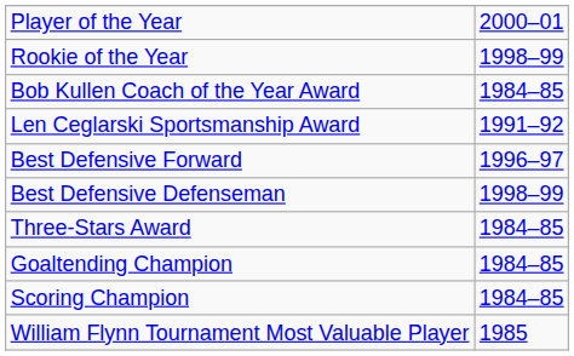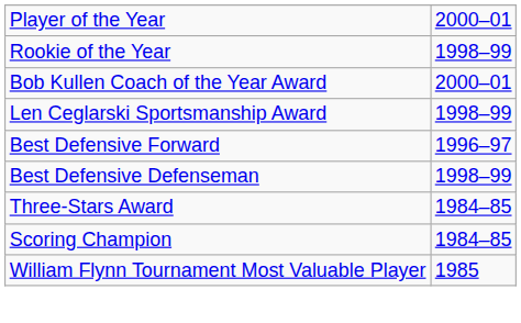 <table class="wikitable">
 <tr>
 </tr>
 <tr>
 <td><a href='#'>Player of the Year</a></td>
 <td><a href='#'>2000–01</a></td>
 </tr>
 <tr>
 <td><a href='#'>Rookie of the Year</a></td>
 <td><a href='#'>1998–99</a></td>
 </tr>
 <tr>
 <td><a href='#'>Bob Kullen Coach of the Year Award</a></td>
-<td><a href='#'>1984–85</a></td>
+<td><a href='#'>2000–01</a></td>
 </tr>
 <tr>
 <td><a href='#'>Len Ceglarski Sportsmanship Award</a></td>
-<td><a href='#'>1991–92</a></td>
+<td><a href='#'>1998–99</a></td>
 </tr>
 <tr>
 <td><a href='#'>Best Defensive Forward</a></td>
 <td><a href='#'>1996–97</a></td>
 </tr>
 <tr>
 <td><a href='#'>Best Defensive Defenseman</a></td>
 <td><a href='#'>1998–99</a></td>
 </tr>
 <tr>
 <td><a href='#'>Three-Stars Award</a></td>
 <td><a href='#'>1984–85</a></td>
 </tr>
 <tr>
-<td><a href='#'>Goaltending Champion</a></td>
-<td><a href='#'>1984–85</a></td>
-</tr>
-<tr>
 <td><a href='#'>Scoring Champion</a></td>
 <td><a href='#'>1984–85</a></td>
 </tr>
 <tr>
 <td><a href='#'>William Flynn Tournament Most Valuable Player</a></td>
 <td><a href='#'>1985</a></td>
 </tr>
 </table>
